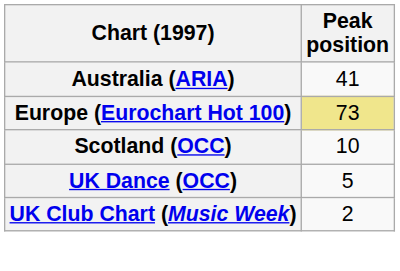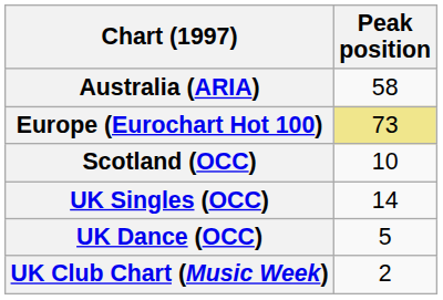 <table class="wikitable sortable plainrowheaders" style="text-align:center">
 <tr>
 <th scope="col">Chart (1997)</th>
 <th scope="col">Peak<br>position</th>
 </tr>
 <tr>
 <th scope="row">Australia (<a href='#'>ARIA</a>)</th>
-<td>41</td>
+<td>58</td>
 </tr>
 <tr>
 <th scope="row">Europe (<a href='#'>Eurochart Hot 100</a>)</th>
 <td style="background: khaki;">73</td>
 </tr>
 <tr>
 <th scope="row">Scotland (<a href='#'>OCC</a>)</th>
 <td>10</td>
 </tr>
 <tr>
+<th scope="row"><a href='#'>UK Singles</a> (<a href='#'>OCC</a>)</th>
+<td>14</td>
+</tr>
+<tr>
 <th scope="row"><a href='#'>UK Dance</a> (<a href='#'>OCC</a>)</th>
 <td>5</td>
 </tr>
 <tr>
 <th scope="row"><a href='#'>UK Club Chart</a> (<em><a href='#'>Music Week</a></em>)</th>
 <td>2</td>
 </tr>
 </table>
